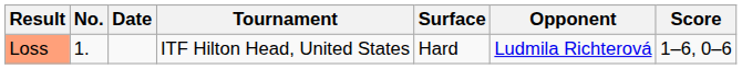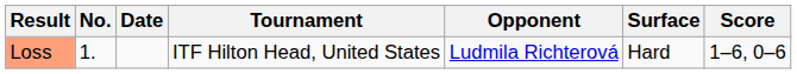 <table class="sortable wikitable" style=font-size:97%>
 <tr>
 <th>Result</th>
 <th>No.</th>
 <th>Date</th>
 <th>Tournament</th>
+<th>Opponent</th>
 <th>Surface</th>
-<th>Opponent</th>
 <th>Score</th>
 </tr>
 <tr>
 <td style="background:#ffa07a;">Loss</td>
 <td>1.</td>
 <td></td>
 <td>ITF Hilton Head, United States</td>
+<td> <a href='#'>Ludmila Richterová</a></td>
 <td>Hard</td>
-<td> <a href='#'>Ludmila Richterová</a></td>
 <td>1–6, 0–6</td>
 </tr>
 </table>
